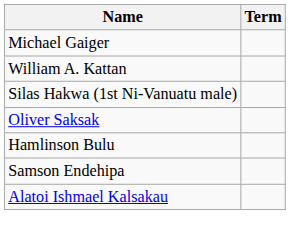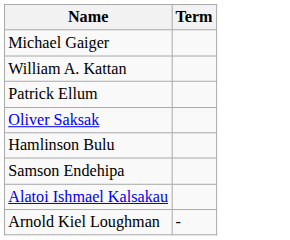 <table class="wikitable">
 <tr>
 <th>Name</th>
 <th>Term</th>
 </tr>
 <tr>
 <td>Michael Gaiger</td>
 <td></td>
 </tr>
 <tr>
 <td>William A. Kattan</td>
 <td></td>
 </tr>
 <tr>
-<td>Silas Hakwa (1st Ni-Vanuatu male)</td>
+<td>Patrick Ellum</td>
 <td></td>
 </tr>
 <tr>
 <td><a href='#'>Oliver Saksak</a></td>
 <td></td>
 </tr>
 <tr>
 <td>Hamlinson Bulu</td>
 <td></td>
 </tr>
 <tr>
 <td>Samson Endehipa</td>
 <td></td>
 </tr>
 <tr>
 <td><a href='#'>Alatoi Ishmael Kalsakau</a></td>
 <td></td>
 </tr>
+<tr>
+<td>Arnold Kiel Loughman</td>
+<td>-</td>
+</tr>
 </table>
